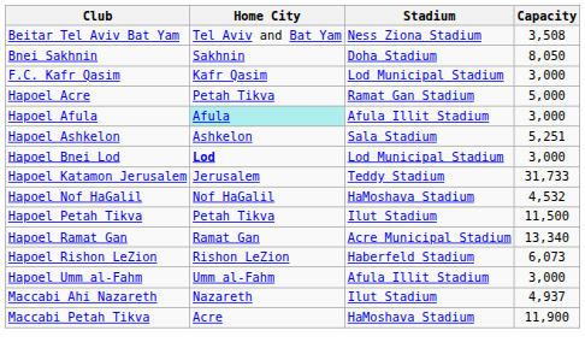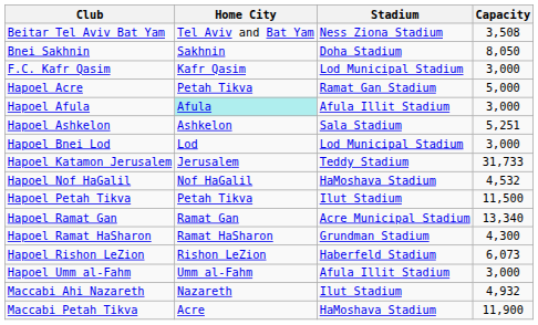 <table class="wikitable sortable">
 <tr>
 <th>Club</th>
 <th>Home City</th>
 <th>Stadium</th>
 <th>Capacity</th>
 </tr>
 <tr>
 <td><a href='#'>Beitar Tel Aviv Bat Yam</a></td>
 <td><a href='#'>Tel Aviv</a> and <a href='#'>Bat Yam</a></td>
 <td><a href='#'>Ness Ziona Stadium</a></td>
 <td align="center">3,508</td>
 </tr>
 <tr>
 <td><a href='#'>Bnei Sakhnin</a></td>
 <td><a href='#'>Sakhnin</a></td>
 <td><a href='#'>Doha Stadium</a></td>
 <td align="center">8,050</td>
 </tr>
 <tr>
 <td><a href='#'>F.C. Kafr Qasim</a></td>
 <td><a href='#'>Kafr Qasim</a></td>
 <td><a href='#'>Lod Municipal Stadium</a></td>
 <td align="center">3,000</td>
 </tr>
 <tr>
 <td><a href='#'>Hapoel Acre</a></td>
 <td><a href='#'>Petah Tikva</a></td>
 <td><a href='#'>Ramat Gan Stadium</a></td>
 <td align="center">5,000</td>
 </tr>
 <tr>
 <td><a href='#'>Hapoel Afula</a></td>
 <td style="background: paleturquoise;"><a href='#'>Afula</a></td>
 <td><a href='#'>Afula Illit Stadium</a></td>
 <td align="center">3,000</td>
 </tr>
 <tr>
 <td><a href='#'>Hapoel Ashkelon</a></td>
 <td><a href='#'>Ashkelon</a></td>
 <td><a href='#'>Sala Stadium</a></td>
 <td align="center">5,251</td>
 </tr>
 <tr>
 <td><a href='#'>Hapoel Bnei Lod</a></td>
-<td><strong><a href='#'>Lod</a></strong></td>
+<td><a href='#'>Lod</a></td>
 <td><a href='#'>Lod Municipal Stadium</a></td>
 <td align="center">3,000</td>
 </tr>
 <tr>
 <td><a href='#'>Hapoel Katamon Jerusalem</a></td>
 <td><a href='#'>Jerusalem</a></td>
 <td><a href='#'>Teddy Stadium</a></td>
 <td align="center">31,733</td>
 </tr>
 <tr>
 <td><a href='#'>Hapoel Nof HaGalil</a></td>
 <td><a href='#'>Nof HaGalil</a></td>
 <td><a href='#'>HaMoshava Stadium</a></td>
 <td align="center">4,532</td>
 </tr>
 <tr>
 <td><a href='#'>Hapoel Petah Tikva</a></td>
 <td><a href='#'>Petah Tikva</a></td>
 <td><a href='#'>Ilut Stadium</a></td>
 <td align="center">11,500</td>
 </tr>
 <tr>
 <td><a href='#'>Hapoel Ramat Gan</a></td>
 <td><a href='#'>Ramat Gan</a></td>
 <td><a href='#'>Acre Municipal Stadium</a></td>
 <td align="center">13,340</td>
 </tr>
 <tr>
+<td><a href='#'>Hapoel Ramat HaSharon</a></td>
+<td><a href='#'>Ramat HaSharon</a></td>
+<td><a href='#'>Grundman Stadium</a></td>
+<td align="center">4,300</td>
+</tr>
+<tr>
 <td><a href='#'>Hapoel Rishon LeZion</a></td>
 <td><a href='#'>Rishon LeZion</a></td>
 <td><a href='#'>Haberfeld Stadium</a></td>
 <td align="center">6,073</td>
 </tr>
 <tr>
 <td><a href='#'>Hapoel Umm al-Fahm</a></td>
 <td><a href='#'>Umm al-Fahm</a></td>
 <td><a href='#'>Afula Illit Stadium</a></td>
 <td align="center">3,000</td>
 </tr>
 <tr>
 <td><a href='#'>Maccabi Ahi Nazareth</a></td>
 <td><a href='#'>Nazareth</a></td>
 <td><a href='#'>Ilut Stadium</a></td>
-<td align="center">4,937</td>
+<td align="center">4,932</td>
 </tr>
 <tr>
 <td><a href='#'>Maccabi Petah Tikva</a></td>
 <td><a href='#'>Acre</a></td>
 <td><a href='#'>HaMoshava Stadium</a></td>
 <td align="center">11,900</td>
 </tr>
 </table>
